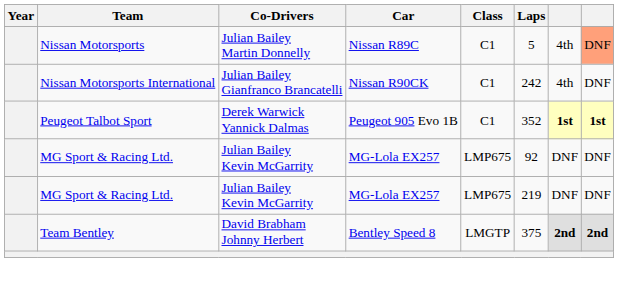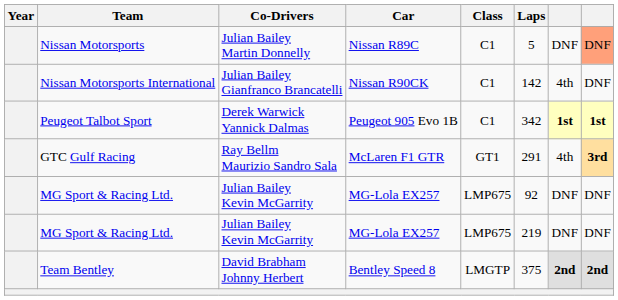 <table class="wikitable" style="text-align:center; font-size:90%">
 <tr>
 <th>Year</th>
 <th>Team</th>
 <th>Co-Drivers</th>
 <th>Car</th>
 <th>Class</th>
 <th>Laps</th>
 <th></th>
 <th></th>
 </tr>
 <tr>
 <th></th>
 <td align="left"> <a href='#'>Nissan Motorsports</a></td>
 <td align="left"> <a href='#'>Julian Bailey</a><br> <a href='#'>Martin Donnelly</a></td>
 <td align="left"><a href='#'>Nissan R89C</a></td>
 <td>C1</td>
 <td>5</td>
-<td>4th</td>
+<td>DNF</td>
 <td style="background: lightsalmon;">DNF</td>
 </tr>
 <tr>
 <th></th>
 <td align="left" nowrap> <a href='#'>Nissan Motorsports International</a></td>
 <td align="left" nowrap> <a href='#'>Julian Bailey</a><br> <a href='#'>Gianfranco Brancatelli</a></td>
 <td align="left"><a href='#'>Nissan R90CK</a></td>
 <td>C1</td>
-<td>242</td>
+<td>142</td>
 <td>4th</td>
 <td>DNF</td>
 </tr>
 <tr>
 <th></th>
 <td align="left"> <a href='#'>Peugeot Talbot Sport</a></td>
 <td align="left"> <a href='#'>Derek Warwick</a><br> <a href='#'>Yannick Dalmas</a></td>
 <td align="left" nowrap><a href='#'>Peugeot 905</a> Evo 1B</td>
 <td>C1</td>
-<td>352</td>
+<td>342</td>
 <td style="background:#ffffbf;"><strong>1st</strong></td>
 <td style="background:#ffffbf;"><strong>1st</strong></td>
+</tr>
+<tr>
+<th></th>
+<td align="left"> GTC <a href='#'>Gulf Racing</a></td>
+<td align="left"> <a href='#'>Ray Bellm</a><br> <a href='#'>Maurizio Sandro Sala</a></td>
+<td align="left"><a href='#'>McLaren F1 GTR</a></td>
+<td>GT1</td>
+<td>291</td>
+<td>4th</td>
+<td style="background:#ffdf9f;"><strong>3rd</strong></td>
 </tr>
 <tr>
 <th></th>
 <td align="left"> <a href='#'>MG Sport & Racing Ltd.</a></td>
 <td align="left"> <a href='#'>Julian Bailey</a><br> <a href='#'>Kevin McGarrity</a></td>
 <td align="left"><a href='#'>MG-Lola EX257</a></td>
 <td>LMP675</td>
 <td>92</td>
 <td>DNF</td>
 <td>DNF</td>
 </tr>
 <tr>
 <th></th>
 <td align="left"> <a href='#'>MG Sport & Racing Ltd.</a></td>
 <td align="left"> <a href='#'>Julian Bailey</a><br> <a href='#'>Kevin McGarrity</a></td>
 <td align="left"><a href='#'>MG-Lola EX257</a></td>
 <td>LMP675</td>
 <td>219</td>
 <td>DNF</td>
 <td>DNF</td>
 </tr>
 <tr>
 <th></th>
 <td align="left"> <a href='#'>Team Bentley</a></td>
 <td align="left"> <a href='#'>David Brabham</a><br> <a href='#'>Johnny Herbert</a></td>
 <td align="left"><a href='#'>Bentley Speed 8</a></td>
 <td>LMGTP</td>
 <td>375</td>
 <td style="background:#dfdfdf;"><strong>2nd</strong></td>
 <td style="background:#dfdfdf;"><strong>2nd</strong></td>
 </tr>
 <tr>
 <th colspan="8"></th>
 </tr>
 </table>
